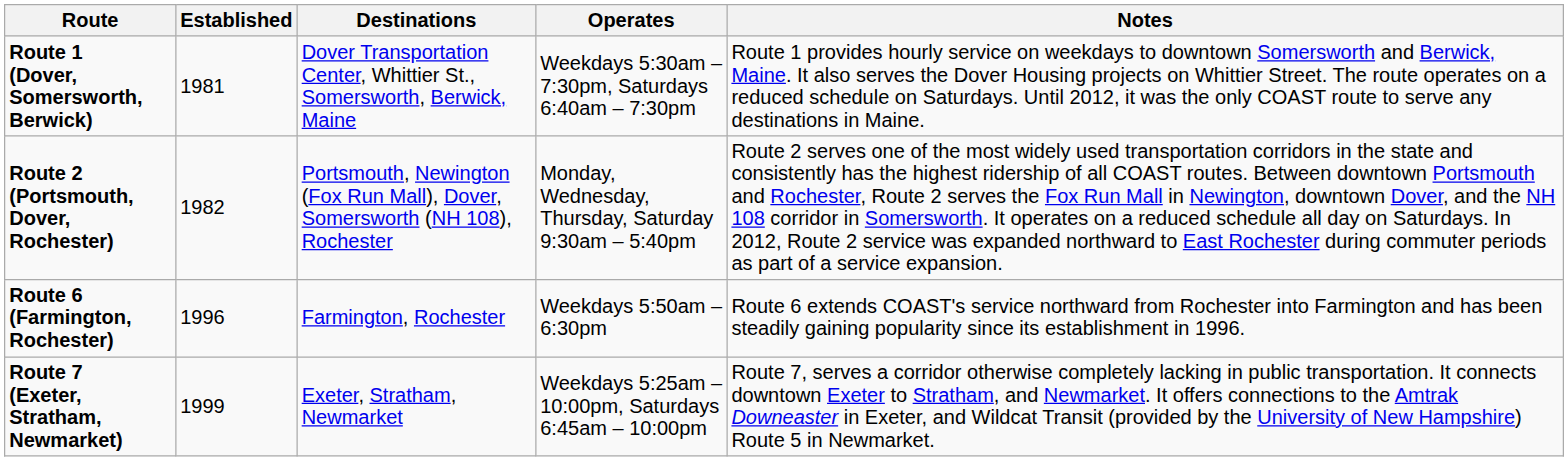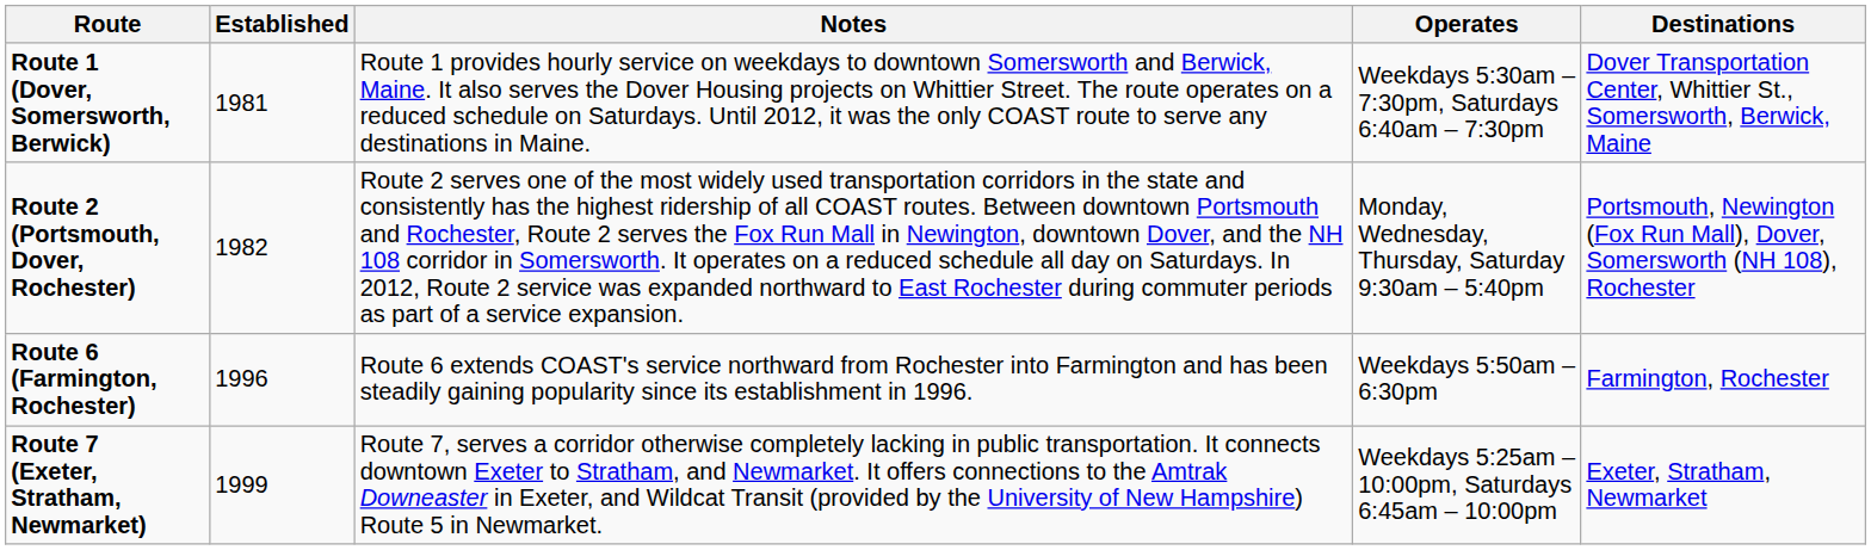 <table class="sortable wikitable">
 <tr>
 <th><strong>Route</strong></th>
 <th><strong>Established</strong></th>
+<th><strong>Notes</strong></th>
+<th><strong>Operates</strong></th>
 <th><strong>Destinations</strong></th>
-<th><strong>Operates</strong></th>
-<th><strong>Notes</strong></th>
 </tr>
 <tr>
 <td><strong>Route 1</strong><br><strong>(Dover, Somersworth, Berwick)</strong></td>
 <td>1981</td>
+<td>Route 1 provides hourly service on weekdays to downtown <a href='#'>Somersworth</a> and <a href='#'>Berwick, Maine</a>.  It also serves the Dover Housing projects on Whittier Street. The route operates on a reduced schedule on Saturdays. Until 2012, it was the only COAST route to serve any destinations in Maine.</td>
+<td>Weekdays 5:30am – 7:30pm, Saturdays 6:40am – 7:30pm</td>
 <td><a href='#'>Dover Transportation Center</a>, Whittier St., <a href='#'>Somersworth</a>, <a href='#'>Berwick, Maine</a></td>
-<td>Weekdays 5:30am – 7:30pm, Saturdays 6:40am – 7:30pm</td>
-<td>Route 1 provides hourly service on weekdays to downtown <a href='#'>Somersworth</a> and <a href='#'>Berwick, Maine</a>.  It also serves the Dover Housing projects on Whittier Street. The route operates on a reduced schedule on Saturdays. Until 2012, it was the only COAST route to serve any destinations in Maine.</td>
 </tr>
 <tr>
 <td><strong>Route 2</strong><br><strong>(Portsmouth, Dover, Rochester)</strong></td>
 <td>1982</td>
+<td>Route 2 serves one of the most widely used transportation corridors in the state and consistently has the highest ridership of all COAST routes. Between downtown <a href='#'>Portsmouth</a> and <a href='#'>Rochester</a>, Route 2 serves the <a href='#'>Fox Run Mall</a> in <a href='#'>Newington</a>, downtown <a href='#'>Dover</a>, and the <a href='#'>NH 108</a> corridor in <a href='#'>Somersworth</a>. It operates on a reduced schedule all day on Saturdays. In 2012, Route 2 service was expanded northward to <a href='#'>East Rochester</a> during commuter periods as part of a service expansion.</td>
+<td>Monday, Wednesday, Thursday, Saturday 9:30am – 5:40pm</td>
 <td><a href='#'>Portsmouth</a>, <a href='#'>Newington</a> (<a href='#'>Fox Run Mall</a>), <a href='#'>Dover</a>, <a href='#'>Somersworth</a> (<a href='#'>NH 108</a>), <a href='#'>Rochester</a></td>
-<td>Monday, Wednesday, Thursday, Saturday 9:30am – 5:40pm</td>
-<td>Route 2 serves one of the most widely used transportation corridors in the state and consistently has the highest ridership of all COAST routes. Between downtown <a href='#'>Portsmouth</a> and <a href='#'>Rochester</a>, Route 2 serves the <a href='#'>Fox Run Mall</a> in <a href='#'>Newington</a>, downtown <a href='#'>Dover</a>, and the <a href='#'>NH 108</a> corridor in <a href='#'>Somersworth</a>. It operates on a reduced schedule all day on Saturdays. In 2012, Route 2 service was expanded northward to <a href='#'>East Rochester</a> during commuter periods as part of a service expansion.</td>
 </tr>
 <tr>
 <td><strong>Route 6</strong><br><strong>(Farmington, Rochester)</strong></td>
 <td>1996</td>
+<td>Route 6 extends COAST's service northward from Rochester into Farmington and has been steadily gaining popularity since its establishment in 1996.</td>
+<td>Weekdays 5:50am – 6:30pm</td>
 <td><a href='#'>Farmington</a>, <a href='#'>Rochester</a></td>
-<td>Weekdays 5:50am – 6:30pm</td>
-<td>Route 6 extends COAST's service northward from Rochester into Farmington and has been steadily gaining popularity since its establishment in 1996.</td>
 </tr>
 <tr>
 <td><strong>Route 7</strong><br><strong>(Exeter, Stratham, Newmarket)</strong></td>
 <td>1999</td>
+<td>Route 7, serves a corridor otherwise completely lacking in public transportation. It connects downtown <a href='#'>Exeter</a> to <a href='#'>Stratham</a>, and <a href='#'>Newmarket</a>. It offers connections to the <a href='#'>Amtrak</a> <em><a href='#'>Downeaster</a></em> in Exeter, and Wildcat Transit (provided by the <a href='#'>University of New Hampshire</a>) Route 5 in Newmarket.</td>
+<td>Weekdays 5:25am – 10:00pm, Saturdays 6:45am – 10:00pm</td>
 <td><a href='#'>Exeter</a>, <a href='#'>Stratham</a>, <a href='#'>Newmarket</a></td>
-<td>Weekdays 5:25am – 10:00pm, Saturdays 6:45am – 10:00pm</td>
-<td>Route 7, serves a corridor otherwise completely lacking in public transportation. It connects downtown <a href='#'>Exeter</a> to <a href='#'>Stratham</a>, and <a href='#'>Newmarket</a>. It offers connections to the <a href='#'>Amtrak</a> <em><a href='#'>Downeaster</a></em> in Exeter, and Wildcat Transit (provided by the <a href='#'>University of New Hampshire</a>) Route 5 in Newmarket.</td>
 </tr>
 </table>
